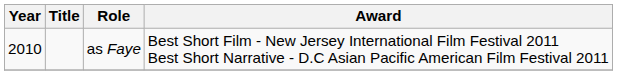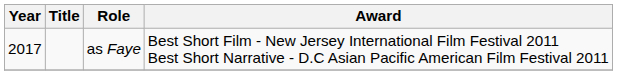 <table class="wikitable">
 <tr>
 <th>Year</th>
 <th>Title</th>
 <th>Role</th>
 <th>Award</th>
 </tr>
 <tr>
-<td>2010</td>
+<td>2017</td>
 <td><em></em><br></td>
 <td>as <em>Faye</em></td>
 <td>Best Short Film - New Jersey International Film Festival 2011<br>Best Short Narrative - D.C Asian Pacific American Film Festival 2011</td>
 </tr>
 <tr>
 </tr>
 </table>
